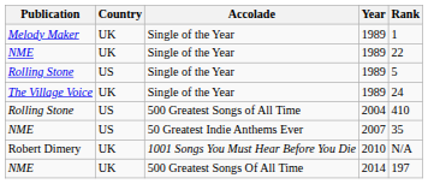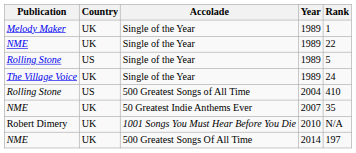 <table class="wikitable">
 <tr>
 <th>Publication</th>
 <th>Country</th>
 <th>Accolade</th>
 <th>Year</th>
 <th>Rank</th>
 </tr>
 <tr>
 <td><em><a href='#'>Melody Maker</a></em></td>
 <td>UK</td>
 <td>Single of the Year</td>
 <td>1989</td>
 <td>1</td>
 </tr>
 <tr>
 <td><em><a href='#'>NME</a></em></td>
 <td>UK</td>
 <td>Single of the Year</td>
 <td>1989</td>
 <td>22</td>
 </tr>
 <tr>
 <td><em><a href='#'>Rolling Stone</a></em></td>
 <td>US</td>
 <td>Single of the Year</td>
 <td>1989</td>
 <td>5</td>
 </tr>
 <tr>
 <td><em><a href='#'>The Village Voice</a></em></td>
 <td>UK</td>
 <td>Single of the Year</td>
 <td>1989</td>
 <td>24</td>
 </tr>
 <tr>
 <td><em>Rolling Stone</em></td>
 <td>US</td>
 <td>500 Greatest Songs of All Time</td>
 <td>2004</td>
 <td>410</td>
 </tr>
 <tr>
 <td><em>NME</em></td>
-<td>US</td>
+<td>UK</td>
 <td>50 Greatest Indie Anthems Ever</td>
 <td>2007</td>
 <td>35</td>
 </tr>
 <tr>
 <td>Robert Dimery</td>
 <td>UK</td>
 <td><em>1001 Songs You Must Hear Before You Die</em></td>
 <td>2010</td>
 <td>N/A</td>
 </tr>
 <tr>
 <td><em>NME</em></td>
 <td>UK</td>
 <td>500 Greatest Songs Of All Time</td>
 <td>2014</td>
 <td>197</td>
 </tr>
 </table>
